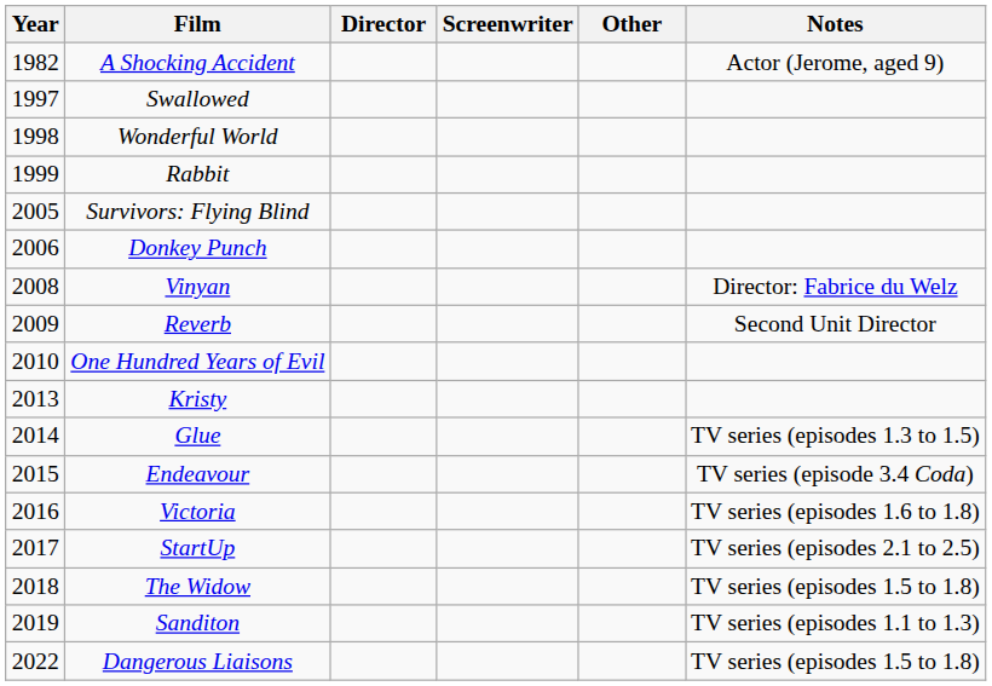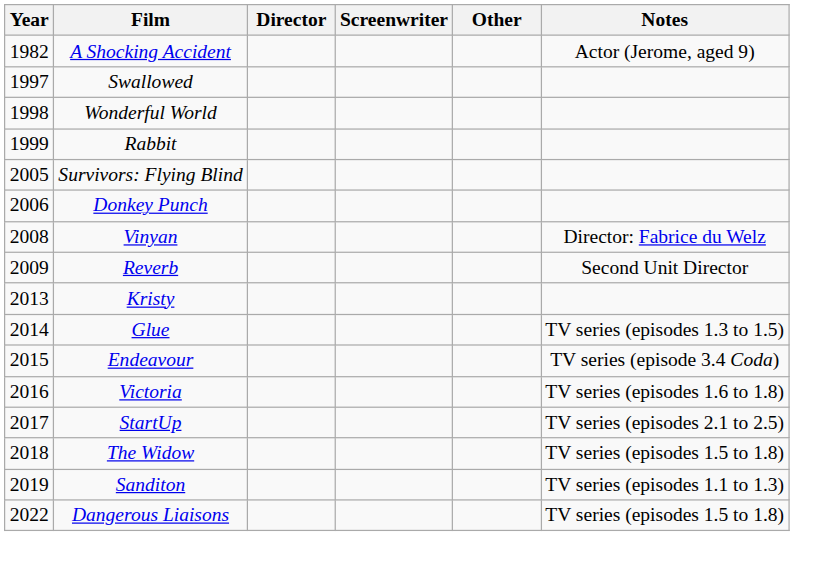 <table class="wikitable sortable" style="text-align:center">
 <tr>
 <th style="width:33px;">Year</th>
 <th>Film</th>
 <th style="width:65px;">Director</th>
 <th width=65>Screenwriter</th>
 <th width=65>Other</th>
 <th>Notes</th>
 </tr>
 <tr>
 <td>1982</td>
 <td><em><a href='#'>A Shocking Accident</a></em></td>
 <td></td>
 <td></td>
 <td></td>
 <td>Actor (Jerome, aged 9)</td>
 </tr>
 <tr>
 <td>1997</td>
 <td><em>Swallowed</em></td>
 <td></td>
 <td></td>
 <td></td>
 <td></td>
 </tr>
 <tr>
 <td>1998</td>
 <td><em>Wonderful World</em></td>
 <td></td>
 <td></td>
 <td></td>
 <td></td>
 </tr>
 <tr>
 <td>1999</td>
 <td><em>Rabbit</em></td>
 <td></td>
 <td></td>
 <td></td>
 <td></td>
 </tr>
 <tr>
 <td>2005</td>
 <td><em>Survivors: Flying Blind</em></td>
 <td></td>
 <td></td>
 <td></td>
 <td></td>
 </tr>
 <tr>
 <td>2006</td>
 <td><em><a href='#'>Donkey Punch</a></em></td>
 <td></td>
 <td></td>
 <td></td>
 <td></td>
 </tr>
 <tr>
 <td>2008</td>
 <td><em><a href='#'>Vinyan</a></em></td>
 <td></td>
 <td></td>
 <td></td>
 <td>Director: <a href='#'>Fabrice du Welz</a></td>
 </tr>
 <tr>
 <td>2009</td>
 <td><em><a href='#'>Reverb</a></em></td>
 <td></td>
 <td></td>
 <td></td>
 <td>Second Unit Director</td>
 </tr>
 <tr>
-<td>2010</td>
-<td><em><a href='#'>One Hundred Years of Evil</a></em></td>
-<td></td>
-<td></td>
-<td></td>
-<td></td>
-</tr>
-<tr>
 <td>2013</td>
 <td><em><a href='#'>Kristy</a></em></td>
 <td></td>
 <td></td>
 <td></td>
 <td></td>
 </tr>
 <tr>
 <td>2014</td>
 <td><em><a href='#'>Glue</a></em></td>
 <td></td>
 <td></td>
 <td></td>
 <td>TV series (episodes 1.3 to 1.5)</td>
 </tr>
 <tr>
 <td>2015</td>
 <td><em><a href='#'>Endeavour</a></em></td>
 <td></td>
 <td></td>
 <td></td>
 <td>TV series (episode 3.4 <em>Coda</em>)</td>
 </tr>
 <tr>
 <td>2016</td>
 <td><em><a href='#'>Victoria</a></em></td>
 <td></td>
 <td></td>
 <td></td>
 <td>TV series (episodes 1.6 to 1.8)</td>
 </tr>
 <tr>
 <td>2017</td>
 <td><em><a href='#'>StartUp</a></em></td>
 <td></td>
 <td></td>
 <td></td>
 <td>TV series (episodes 2.1 to 2.5)</td>
 </tr>
 <tr>
 <td>2018</td>
 <td><em><a href='#'>The Widow</a></em></td>
 <td></td>
 <td></td>
 <td></td>
 <td>TV series (episodes 1.5 to 1.8)</td>
 </tr>
 <tr>
 <td>2019</td>
 <td><em><a href='#'>Sanditon</a></em></td>
 <td></td>
 <td></td>
 <td></td>
 <td>TV series (episodes 1.1 to 1.3)</td>
 </tr>
 <tr>
 <td>2022</td>
 <td><em><a href='#'>Dangerous Liaisons</a></em></td>
 <td></td>
 <td></td>
 <td></td>
 <td>TV series (episodes 1.5 to 1.8)</td>
 </tr>
 </table>
